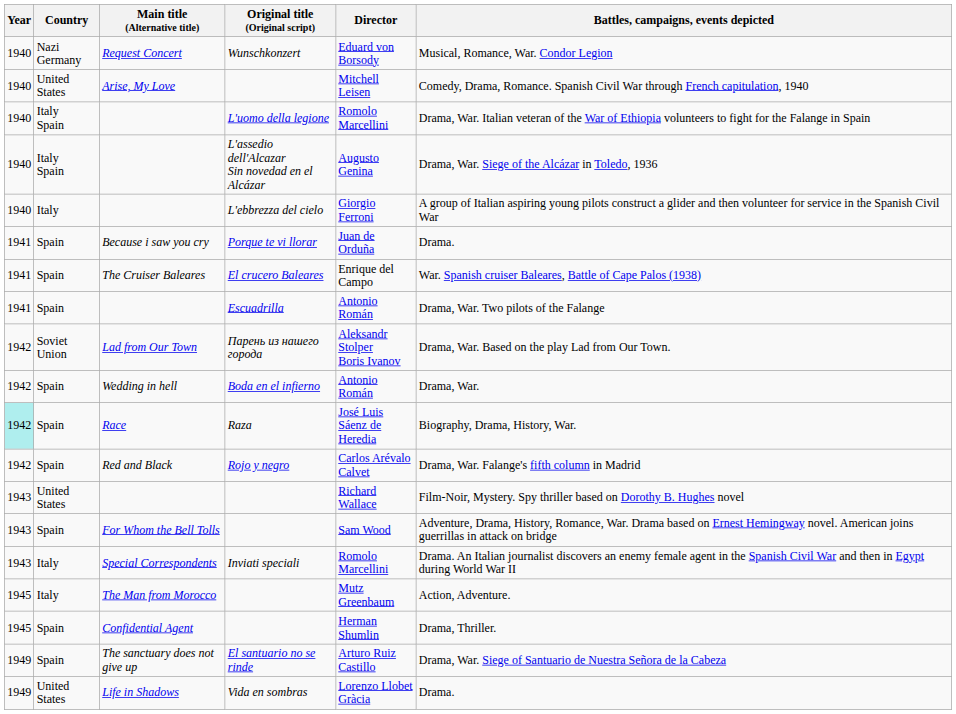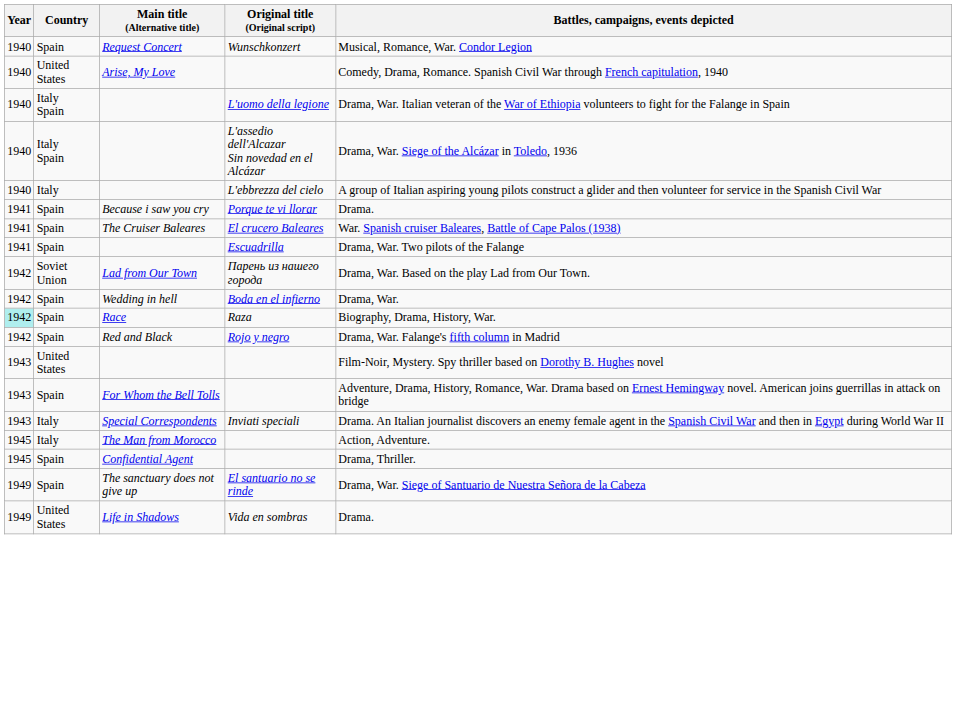 <table class="wikitable sortable" style="width:100%;">
 <tr>
 <th class="unsortable">Year</th>
 <th width= 80>Country</th>
 <th width=160>Main title<br><small>(Alternative title)</small></th>
 <th width=140>Original title<br><small>(Original script)</small></th>
-<th width=100>Director</th>
 <th class="unsortable">Battles, campaigns, events depicted</th>
 </tr>
 <tr>
 <td>1940</td>
-<td>Nazi Germany</td>
+<td>Spain</td>
 <td><em><a href='#'>Request Concert</a></em></td>
 <td><em>Wunschkonzert</em></td>
-<td><a href='#'>Eduard von Borsody</a></td>
 <td>Musical, Romance, War. <a href='#'>Condor Legion</a></td>
 </tr>
 <tr>
 <td>1940</td>
 <td>United States</td>
 <td><em><a href='#'>Arise, My Love</a></em></td>
 <td></td>
-<td><a href='#'>Mitchell Leisen</a></td>
 <td>Comedy, Drama, Romance. Spanish Civil War through <a href='#'>French capitulation</a>, 1940</td>
 </tr>
 <tr>
 <td>1940</td>
 <td>Italy<br>Spain</td>
 <td><em></em></td>
 <td><em><a href='#'>L'uomo della legione</a></em></td>
-<td><a href='#'>Romolo Marcellini</a></td>
 <td>Drama, War. Italian veteran of the <a href='#'>War of Ethiopia</a> volunteers to fight for the Falange in Spain</td>
 </tr>
 <tr>
 <td>1940</td>
 <td>Italy<br>Spain</td>
 <td><em></em></td>
 <td><em>L'assedio dell'Alcazar</em><br><em>Sin novedad en el Alcázar</em></td>
-<td><a href='#'>Augusto Genina</a></td>
 <td>Drama, War. <a href='#'>Siege of the Alcázar</a> in <a href='#'>Toledo</a>, 1936</td>
 </tr>
 <tr>
 <td>1940</td>
 <td>Italy</td>
 <td><em></em></td>
 <td><em>L'ebbrezza del cielo</em></td>
-<td><a href='#'>Giorgio Ferroni</a></td>
 <td>A group of Italian aspiring young pilots construct a glider and then volunteer for service in the Spanish Civil War</td>
 </tr>
 <tr>
 <td>1941</td>
 <td>Spain</td>
 <td><em>Because i saw you cry</em></td>
 <td><em><a href='#'>Porque te vi llorar</a></em></td>
-<td><a href='#'>Juan de Orduña</a></td>
 <td>Drama.</td>
 </tr>
 <tr>
 <td>1941</td>
 <td>Spain</td>
 <td><em>The Cruiser Baleares</em></td>
 <td><em><a href='#'>El crucero Baleares</a></em></td>
-<td>Enrique del Campo</td>
 <td>War. <a href='#'>Spanish cruiser Baleares</a>, <a href='#'>Battle of Cape Palos (1938)</a></td>
 </tr>
 <tr>
 <td>1941</td>
 <td>Spain</td>
 <td><em></em></td>
 <td><em><a href='#'>Escuadrilla</a></em></td>
-<td><a href='#'>Antonio Román</a></td>
 <td>Drama, War. Two pilots of the Falange</td>
 </tr>
 <tr>
 <td>1942</td>
 <td>Soviet Union</td>
 <td><em><a href='#'>Lad from Our Town</a></em></td>
 <td><em>Парень из нашего города</em></td>
-<td><a href='#'>Aleksandr Stolper</a><br><a href='#'>Boris Ivanov</a></td>
 <td>Drama, War. Based on the play Lad from Our Town.</td>
 </tr>
 <tr>
 <td>1942</td>
 <td>Spain</td>
 <td><em>Wedding in hell</em></td>
 <td><em><a href='#'>Boda en el infierno</a></em></td>
-<td><a href='#'>Antonio Román</a></td>
 <td>Drama, War.</td>
 </tr>
 <tr>
 <td style="background: paleturquoise;">1942</td>
 <td>Spain</td>
 <td><em><a href='#'>Race</a></em></td>
 <td><em>Raza</em></td>
-<td><a href='#'>José Luis Sáenz de Heredia</a></td>
 <td>Biography, Drama, History, War.</td>
 </tr>
 <tr>
 <td>1942</td>
 <td>Spain</td>
 <td><em>Red and Black</em></td>
 <td><em><a href='#'>Rojo y negro</a></em></td>
-<td><a href='#'>Carlos Arévalo Calvet</a></td>
 <td>Drama, War. Falange's <a href='#'>fifth column</a> in Madrid</td>
 </tr>
 <tr>
 <td>1943</td>
 <td>United States</td>
 <td><em></em></td>
 <td></td>
-<td><a href='#'>Richard Wallace</a></td>
 <td>Film-Noir, Mystery. Spy thriller based on <a href='#'>Dorothy B. Hughes</a> novel</td>
 </tr>
 <tr>
 <td>1943</td>
 <td>Spain</td>
 <td><em><a href='#'>For Whom the Bell Tolls</a></em></td>
 <td></td>
-<td><a href='#'>Sam Wood</a></td>
 <td>Adventure, Drama, History, Romance, War. Drama based on <a href='#'>Ernest Hemingway</a> novel. American joins guerrillas in attack on bridge</td>
 </tr>
 <tr>
 <td>1943</td>
 <td>Italy</td>
 <td><em><a href='#'>Special Correspondents</a></em></td>
 <td><em>Inviati speciali</em></td>
-<td><a href='#'>Romolo Marcellini</a></td>
 <td>Drama. An Italian journalist discovers an enemy female agent in the <a href='#'>Spanish Civil War</a> and then in <a href='#'>Egypt</a> during World War II</td>
 </tr>
 <tr>
 <td>1945</td>
 <td>Italy</td>
 <td><em><a href='#'>The Man from Morocco</a></em></td>
 <td></td>
-<td><a href='#'>Mutz Greenbaum</a></td>
 <td>Action, Adventure.</td>
 </tr>
 <tr>
 <td>1945</td>
 <td>Spain</td>
 <td><em><a href='#'>Confidential Agent</a></em></td>
 <td></td>
-<td><a href='#'>Herman Shumlin</a></td>
 <td>Drama, Thriller.</td>
 </tr>
 <tr>
 <td>1949</td>
 <td>Spain</td>
 <td><em>The sanctuary does not give up</em></td>
 <td><em><a href='#'>El santuario no se rinde</a></em></td>
-<td><a href='#'>Arturo Ruiz Castillo</a></td>
 <td>Drama, War. <a href='#'>Siege of Santuario de Nuestra Señora de la Cabeza</a></td>
 </tr>
 <tr>
 <td>1949</td>
 <td>United States</td>
 <td><em><a href='#'>Life in Shadows</a></em></td>
 <td><em>Vida en sombras</em></td>
-<td><a href='#'>Lorenzo Llobet Gràcia</a></td>
 <td>Drama.</td>
 </tr>
 </table>
